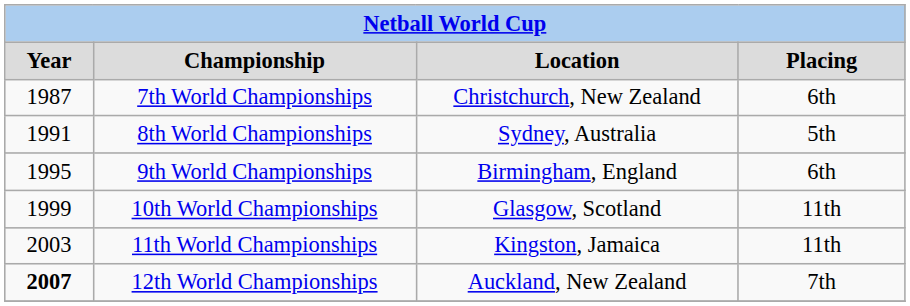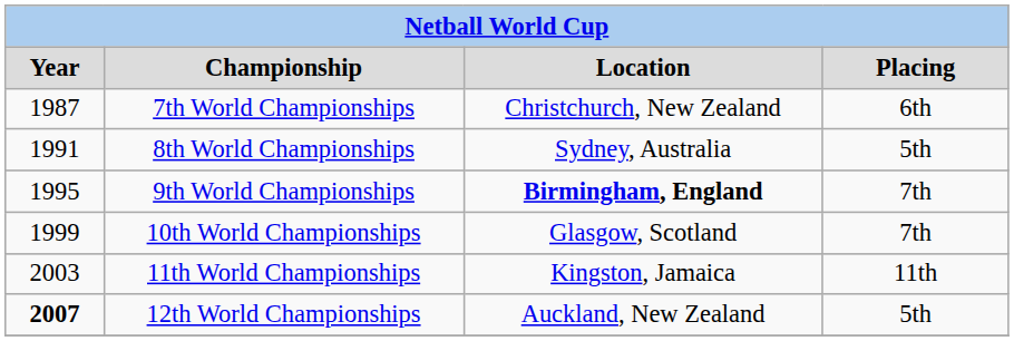 <table class=wikitable style="text-align:center; font-size:90%">
 <tr>
 <th colspan=4 style=background:#ABCDEF><a href='#'>Netball World Cup</a></th>
 </tr>
 <tr>
 <th width=50  style=background:gainsboro>Year</th>
 <th width=200 style=background:gainsboro>Championship</th>
 <th width=200 style=background:gainsboro>Location</th>
 <th width=100 style=background:gainsboro>Placing</th>
 </tr>
 <tr>
 <td>1987</td>
 <td><a href='#'>7th World Championships</a></td>
 <td><a href='#'>Christchurch</a>, New Zealand</td>
 <td>6th</td>
 </tr>
 <tr>
 <td>1991</td>
 <td><a href='#'>8th World Championships</a></td>
 <td><a href='#'>Sydney</a>, Australia</td>
 <td>5th</td>
 </tr>
 <tr>
 <td>1995</td>
 <td><a href='#'>9th World Championships</a></td>
-<td><a href='#'>Birmingham</a>, England</td>
-<td>6th</td>
+<td><strong><a href='#'>Birmingham</a>, England</strong></td>
+<td>7th</td>
 </tr>
 <tr>
 <td>1999</td>
 <td><a href='#'>10th World Championships</a></td>
 <td><a href='#'>Glasgow</a>, Scotland</td>
-<td>11th</td>
+<td>7th</td>
 </tr>
 <tr>
 <td>2003</td>
 <td><a href='#'>11th World Championships</a></td>
 <td><a href='#'>Kingston</a>, Jamaica</td>
 <td>11th</td>
 </tr>
 <tr>
 <td><strong>2007</strong></td>
 <td><a href='#'>12th World Championships</a></td>
 <td><a href='#'>Auckland</a>, New Zealand</td>
-<td>7th</td>
+<td>5th</td>
 </tr>
 <tr>
 </tr>
 </table>
